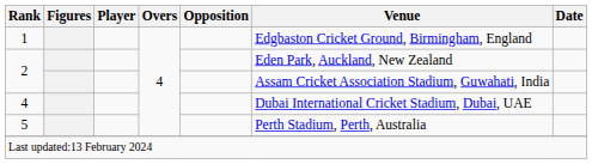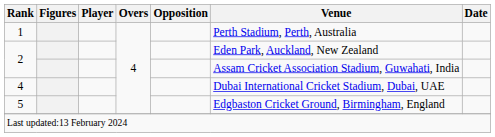 <table class="wikitable plainrowheaders sortable">
 <tr>
 <th scope=col>Rank</th>
 <th scope=col>Figures</th>
 <th scope=col>Player</th>
 <th scope=col>Overs</th>
 <th scope=col>Opposition</th>
 <th scope=col>Venue</th>
 <th scope=col>Date</th>
 </tr>
 <tr>
 <td align=center>1</td>
 <th scope=row style=text-align:center;></th>
 <td> </td>
 <td align=center rowspan=5>4</td>
 <td></td>
-<td><a href='#'>Edgbaston Cricket Ground</a>, <a href='#'>Birmingham</a>, England</td>
+<td><a href='#'>Perth Stadium</a>, <a href='#'>Perth</a>, Australia</td>
 <td></td>
 </tr>
 <tr>
 <td align=center rowspan=2>2</td>
 <th scope=row style=text-align:center;></th>
 <td></td>
 <td></td>
 <td><a href='#'>Eden Park</a>, <a href='#'>Auckland</a>, New Zealand</td>
 <td></td>
 </tr>
 <tr>
 <th scope=row style=text-align:center;></th>
 <td> </td>
 <td></td>
 <td><a href='#'>Assam Cricket Association Stadium</a>, <a href='#'>Guwahati</a>, India</td>
 <td></td>
 </tr>
 <tr>
 <td align=center>4</td>
 <th scope=row style=text-align:center;></th>
 <td> </td>
 <td></td>
 <td><a href='#'>Dubai International Cricket Stadium</a>, <a href='#'>Dubai</a>, UAE</td>
 <td></td>
 </tr>
 <tr>
 <td align=center>5</td>
 <th scope=row style=text-align:center;></th>
 <td> </td>
 <td></td>
-<td><a href='#'>Perth Stadium</a>, <a href='#'>Perth</a>, Australia</td>
+<td><a href='#'>Edgbaston Cricket Ground</a>, <a href='#'>Birmingham</a>, England</td>
 <td></td>
 </tr>
 <tr>
 </tr>
 <tr class=sortbottom>
 <td colspan=7><small>Last updated:13 February 2024</small></td>
 </tr>
 </table>
